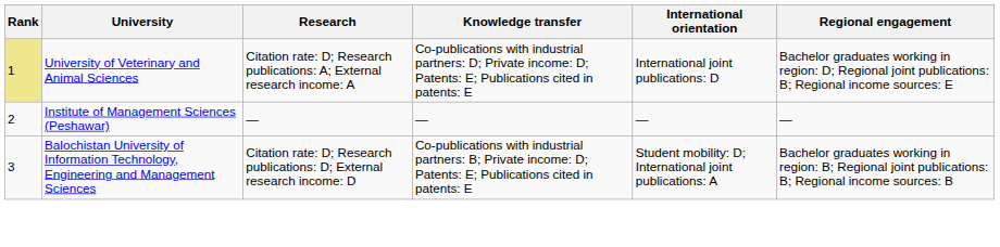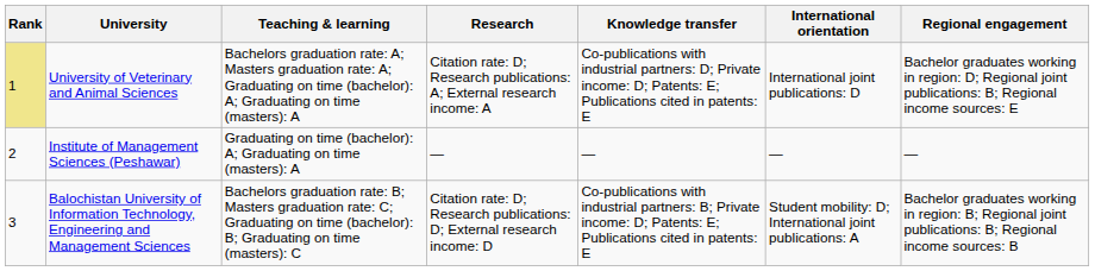 <table class="wikitable sortable">
 <tr>
 <th>Rank</th>
 <th>University</th>
+<th>Teaching & learning</th>
 <th>Research</th>
 <th>Knowledge transfer</th>
 <th>International orientation</th>
 <th>Regional engagement</th>
 </tr>
 <tr>
 <td style="background: khaki;">1</td>
 <td><a href='#'>University of Veterinary and Animal Sciences</a></td>
+<td>Bachelors graduation rate: A; Masters graduation rate: A; Graduating on time (bachelor): A; Graduating on time (masters): A</td>
 <td>Citation rate: D; Research publications: A; External research income: A</td>
 <td>Co-publications with industrial partners: D; Private income: D; Patents: E; Publications cited in patents: E</td>
 <td>International joint publications: D</td>
 <td>Bachelor graduates working in region: D; Regional joint publications: B; Regional income sources: E</td>
 </tr>
 <tr>
 <td>2</td>
 <td><a href='#'>Institute of Management Sciences (Peshawar)</a></td>
+<td>Graduating on time (bachelor): A; Graduating on time (masters): A</td>
 <td>—</td>
 <td>—</td>
 <td>—</td>
 <td>—</td>
 </tr>
 <tr>
 <td>3</td>
 <td><a href='#'>Balochistan University of Information Technology, Engineering and Management Sciences</a></td>
+<td>Bachelors graduation rate: B; Masters graduation rate: C; Graduating on time (bachelor): B; Graduating on time (masters): C</td>
 <td>Citation rate: D; Research publications: D; External research income: D</td>
 <td>Co-publications with industrial partners: B; Private income: D; Patents: E; Publications cited in patents: E</td>
 <td>Student mobility: D; International joint publications: A</td>
 <td>Bachelor graduates working in region: B; Regional joint publications: B; Regional income sources: B</td>
 </tr>
 </table>
